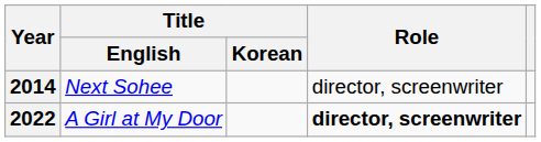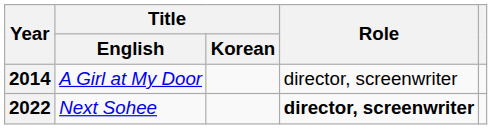 <table class="wikitable plainrowheaders">
 <tr>
 <th rowspan="2" scope="col">Year</th>
 <th colspan="2" scope="col">Title</th>
 <th rowspan="2" scope="col">Role</th>
 <th rowspan="2" scope="col" class="unsortable"></th>
 </tr>
 <tr>
 <th scope="col">English</th>
 <th scope="col">Korean</th>
 </tr>
 <tr>
 <th scope="row">2014</th>
-<td><em><a href='#'>Next Sohee</a></em></td>
+<td><em><a href='#'>A Girl at My Door</a></em></td>
 <td></td>
 <td>director, screenwriter</td>
 <td></td>
 </tr>
 <tr>
 <th scope="row">2022</th>
-<td><em><a href='#'>A Girl at My Door</a></em></td>
+<td><em><a href='#'>Next Sohee</a></em></td>
 <td></td>
 <td><strong>director, screenwriter</strong></td>
 <td></td>
 </tr>
 </table>
